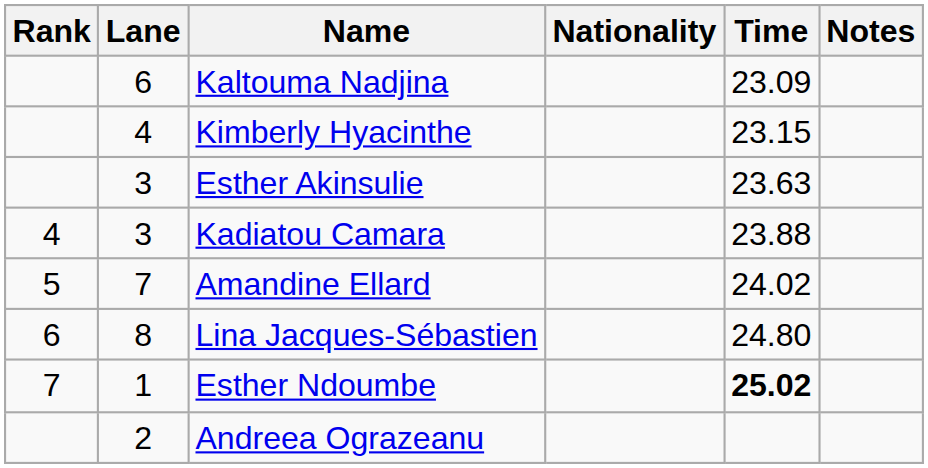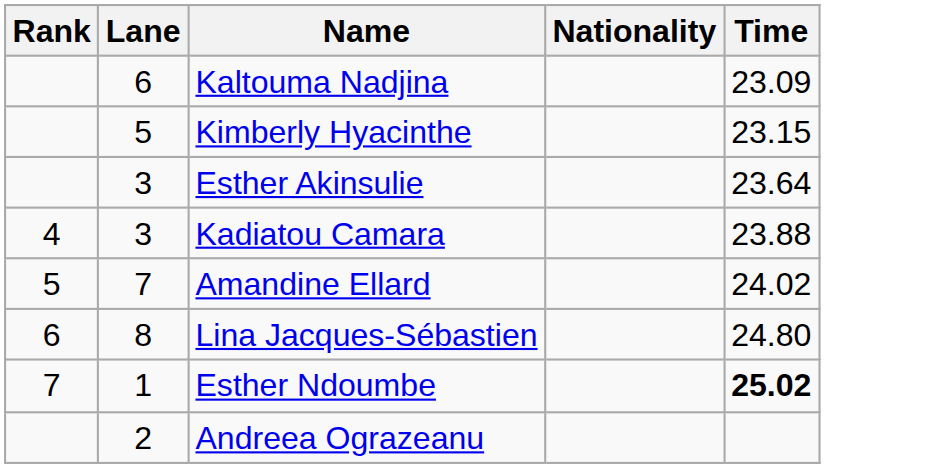 <table class="wikitable sortable" style="text-align:center;font-size:95%">
 <tr>
 <th>Rank</th>
 <th>Lane</th>
 <th>Name</th>
 <th>Nationality</th>
 <th>Time</th>
-<th>Notes</th>
 </tr>
 <tr>
 <td></td>
 <td>6</td>
 <td align=left><a href='#'>Kaltouma Nadjina</a></td>
 <td align=left></td>
 <td>23.09</td>
-<td></td>
 </tr>
 <tr>
 <td></td>
-<td>4</td>
+<td>5</td>
 <td align=left><a href='#'>Kimberly Hyacinthe</a></td>
 <td align=left></td>
 <td>23.15</td>
-<td></td>
 </tr>
 <tr>
 <td></td>
 <td>3</td>
 <td align=left><a href='#'>Esther Akinsulie</a></td>
 <td align=left></td>
-<td>23.63</td>
-<td></td>
+<td>23.64</td>
 </tr>
 <tr>
 <td>4</td>
 <td>3</td>
 <td align=left><a href='#'>Kadiatou Camara</a></td>
 <td align=left></td>
 <td>23.88</td>
-<td></td>
 </tr>
 <tr>
 <td>5</td>
 <td>7</td>
 <td align=left><a href='#'>Amandine Ellard</a></td>
 <td align=left></td>
 <td>24.02</td>
-<td></td>
 </tr>
 <tr>
 <td>6</td>
 <td>8</td>
 <td align=left><a href='#'>Lina Jacques-Sébastien</a></td>
 <td align=left></td>
 <td>24.80</td>
-<td></td>
 </tr>
 <tr>
 <td>7</td>
 <td>1</td>
 <td align=left><a href='#'>Esther Ndoumbe</a></td>
 <td align=left></td>
 <td><strong>25.02</strong></td>
-<td></td>
 </tr>
 <tr>
 <td></td>
 <td>2</td>
 <td align=left><a href='#'>Andreea Ograzeanu</a></td>
 <td align=left></td>
 <td></td>
-<td></td>
 </tr>
 </table>
